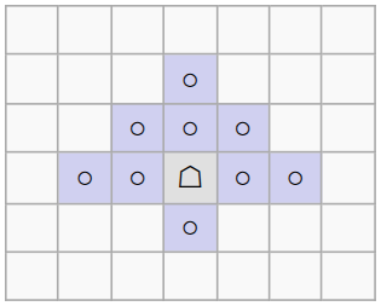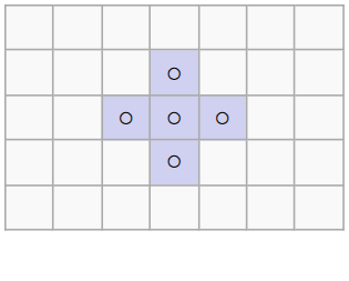 <table border="1" class="wikitable">
 <tr align=center>
 <td width="20"> </td>
 <td width="20"> </td>
 <td width="20"> </td>
 <td width="20"> </td>
 <td width="20"> </td>
 <td width="20"> </td>
 <td width="20"> </td>
 </tr>
 <tr align=center>
 <td> </td>
 <td> </td>
 <td> </td>
 <td style="background:#d0d0f0;">○</td>
 <td> </td>
 <td> </td>
 <td> </td>
 </tr>
 <tr align=center>
 <td> </td>
 <td> </td>
 <td style="background:#d0d0f0;">○</td>
 <td style="background:#d0d0f0;">○</td>
 <td style="background:#d0d0f0;">○</td>
 <td> </td>
 <td> </td>
 </tr>
 <tr align=center>
 <td> </td>
-<td style="background:#d0d0f0;">○</td>
-<td style="background:#d0d0f0;">○</td>
-<td style="background:#e0e0e0;">☖</td>
-<td style="background:#d0d0f0;">○</td>
-<td style="background:#d0d0f0;">○</td>
-<td> </td>
-</tr>
-<tr align=center>
-<td> </td>
 <td> </td>
 <td> </td>
 <td style="background:#d0d0f0;">○</td>
 <td> </td>
 <td> </td>
 <td> </td>
 </tr>
 <tr align=center>
 <td> </td>
 <td> </td>
 <td> </td>
 <td> </td>
 <td> </td>
 <td> </td>
 <td> </td>
 </tr>
 </table>
